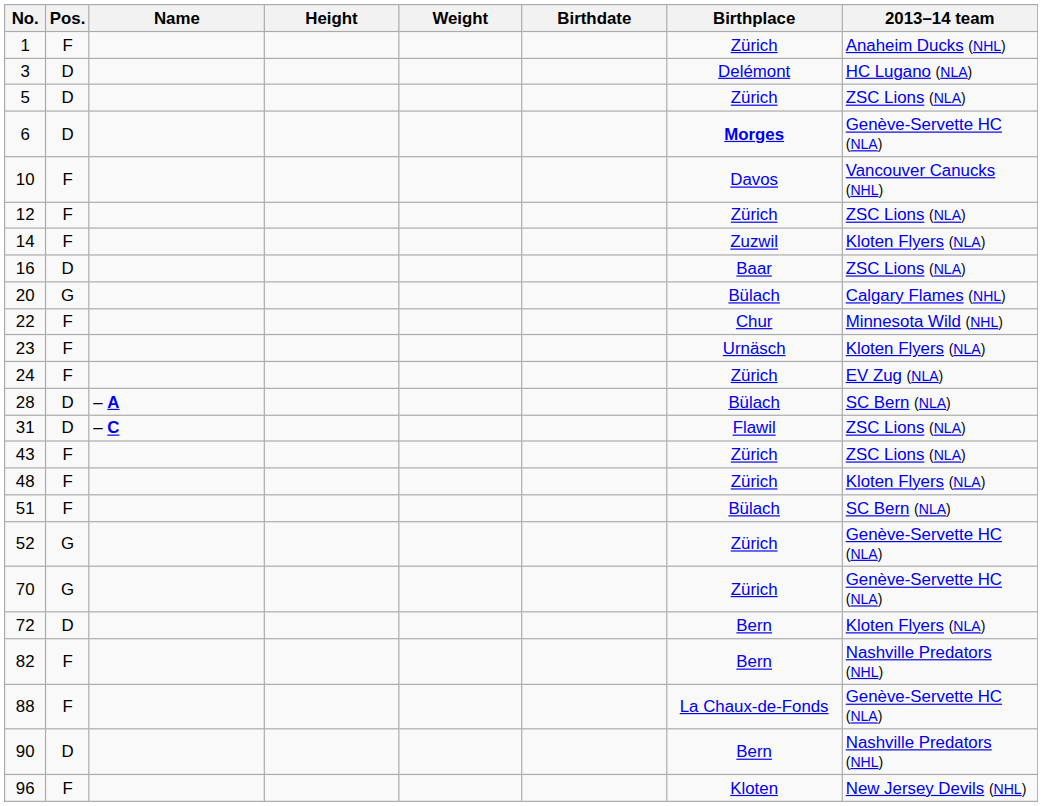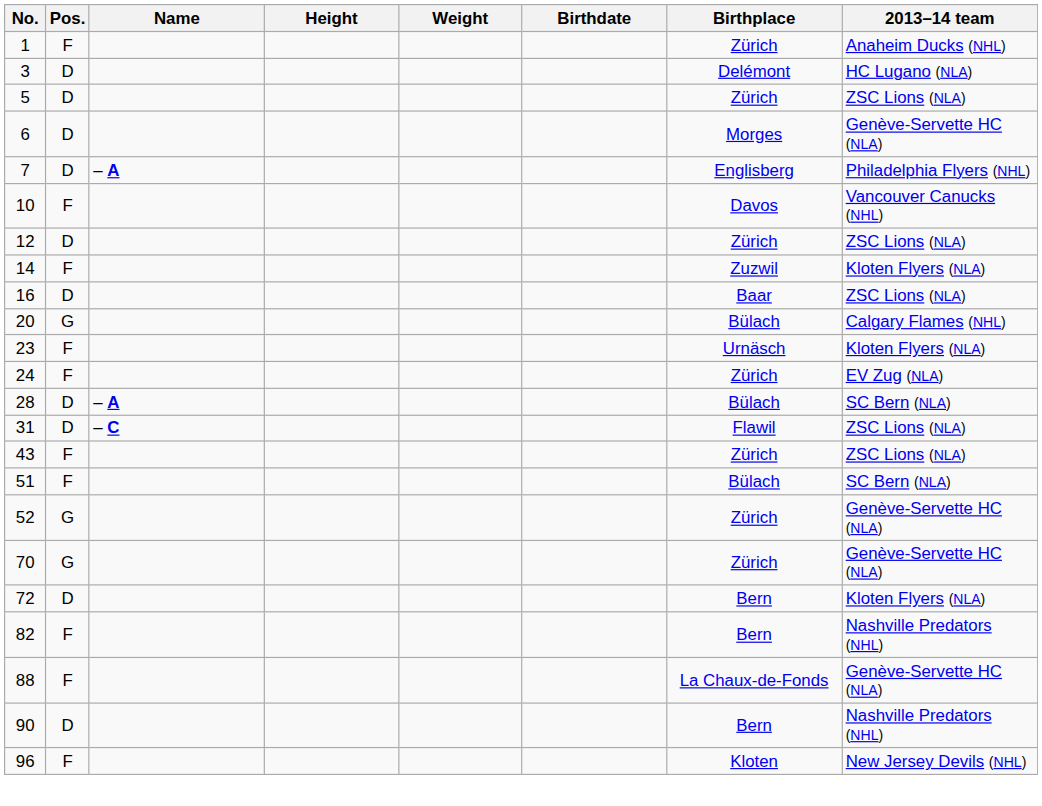 <table class="wikitable sortable" style="width:100%; font-size: 90%; text-align: center;">
 <tr>
 <th style="width:  4%;">No.</th>
 <th style="width:  4%;">Pos.</th>
 <th style="width: 17%;">Name</th>
 <th style="width: 13%;">Height</th>
 <th style="width: 12%;">Weight</th>
 <th style="width: 14%;">Birthdate</th>
 <th style="width: 17%;">Birthplace</th>
 <th style="width: 19%;">2013–14 team</th>
 </tr>
 <tr>
 <td>1</td>
 <td>F</td>
 <td style="text-align:left;"></td>
 <td></td>
 <td></td>
 <td style="text-align:right;"></td>
 <td><a href='#'>Zürich</a></td>
 <td style="text-align:left;"> <a href='#'>Anaheim Ducks</a> <small>(<a href='#'>NHL</a>)</small></td>
 </tr>
 <tr>
 <td>3</td>
 <td>D</td>
 <td style="text-align:left;"></td>
 <td></td>
 <td></td>
 <td style="text-align:right;"></td>
 <td><a href='#'>Delémont</a></td>
 <td style="text-align:left;"> <a href='#'>HC Lugano</a> <small>(<a href='#'>NLA</a>)</small></td>
 </tr>
 <tr>
 <td>5</td>
 <td>D</td>
 <td style="text-align:left;"></td>
 <td></td>
 <td></td>
 <td style="text-align:right;"></td>
 <td><a href='#'>Zürich</a></td>
 <td style="text-align:left;"> <a href='#'>ZSC Lions</a> <small>(<a href='#'>NLA</a>)</small></td>
 </tr>
 <tr>
 <td>6</td>
 <td>D</td>
 <td style="text-align:left;"></td>
 <td></td>
 <td></td>
 <td style="text-align:right;"></td>
-<td><strong><a href='#'>Morges</a></strong></td>
+<td><a href='#'>Morges</a></td>
 <td style="text-align:left;"> <a href='#'>Genève-Servette HC</a> <small>(<a href='#'>NLA</a>)</small></td>
+</tr>
+<tr>
+<td>7</td>
+<td>D</td>
+<td style="text-align:left;"> – <strong><a href='#'>A</a></strong></td>
+<td></td>
+<td></td>
+<td style="text-align:right;"></td>
+<td><a href='#'>Englisberg</a></td>
+<td style="text-align:left;"> <a href='#'>Philadelphia Flyers</a> <small>(<a href='#'>NHL</a>)</small></td>
 </tr>
 <tr>
 <td>10</td>
 <td>F</td>
 <td style="text-align:left;"></td>
 <td></td>
 <td></td>
 <td style="text-align:right;"></td>
 <td><a href='#'>Davos</a></td>
 <td style="text-align:left;"> <a href='#'>Vancouver Canucks</a> <small>(<a href='#'>NHL</a>)</small></td>
 </tr>
 <tr>
 <td>12</td>
-<td>F</td>
+<td>D</td>
 <td style="text-align:left;"></td>
 <td></td>
 <td></td>
 <td style="text-align:right;"></td>
 <td><a href='#'>Zürich</a></td>
 <td style="text-align:left;"> <a href='#'>ZSC Lions</a> <small>(<a href='#'>NLA</a>)</small></td>
 </tr>
 <tr>
 <td>14</td>
 <td>F</td>
 <td style="text-align:left;"></td>
 <td></td>
 <td></td>
 <td style="text-align:right;"></td>
 <td><a href='#'>Zuzwil</a></td>
 <td style="text-align:left;">  <a href='#'>Kloten Flyers</a> <small>(<a href='#'>NLA</a>)</small></td>
 </tr>
 <tr>
 <td>16</td>
 <td>D</td>
 <td style="text-align:left;"></td>
 <td></td>
 <td></td>
 <td style="text-align:right;"></td>
 <td><a href='#'>Baar</a></td>
 <td style="text-align:left;"> <a href='#'>ZSC Lions</a> <small>(<a href='#'>NLA</a>)</small></td>
 </tr>
 <tr>
 <td>20</td>
 <td>G</td>
 <td style="text-align:left;"></td>
 <td></td>
 <td></td>
 <td style="text-align:right;"></td>
 <td><a href='#'>Bülach</a></td>
 <td style="text-align:left;"> <a href='#'>Calgary Flames</a> <small>(<a href='#'>NHL</a>)</small></td>
-</tr>
-<tr>
-<td>22</td>
-<td>F</td>
-<td style="text-align:left;"></td>
-<td></td>
-<td></td>
-<td style="text-align:right;"></td>
-<td><a href='#'>Chur</a></td>
-<td style="text-align:left;"> <a href='#'>Minnesota Wild</a> <small>(<a href='#'>NHL</a>)</small></td>
 </tr>
 <tr>
 <td>23</td>
 <td>F</td>
 <td style="text-align:left;"></td>
 <td></td>
 <td></td>
 <td style="text-align:right;"></td>
 <td><a href='#'>Urnäsch</a></td>
 <td style="text-align:left;"> <a href='#'>Kloten Flyers</a> <small>(<a href='#'>NLA</a>)</small></td>
 </tr>
 <tr>
 <td>24</td>
 <td>F</td>
 <td style="text-align:left;"></td>
 <td></td>
 <td></td>
 <td style="text-align:right;"></td>
 <td><a href='#'>Zürich</a></td>
 <td style="text-align:left;"> <a href='#'>EV Zug</a> <small>(<a href='#'>NLA</a>)</small></td>
 </tr>
 <tr>
 <td>28</td>
 <td>D</td>
 <td style="text-align:left;"> – <strong><a href='#'>A</a></strong></td>
 <td></td>
 <td></td>
 <td style="text-align:right;"></td>
 <td><a href='#'>Bülach</a></td>
 <td style="text-align:left;"> <a href='#'>SC Bern</a> <small>(<a href='#'>NLA</a>)</small></td>
 </tr>
 <tr>
 <td>31</td>
 <td>D</td>
 <td style="text-align:left;"> – <strong><a href='#'>C</a></strong></td>
 <td></td>
 <td></td>
 <td style="text-align:right;"></td>
 <td><a href='#'>Flawil</a></td>
 <td style="text-align:left;"> <a href='#'>ZSC Lions</a> <small>(<a href='#'>NLA</a>)</small></td>
 </tr>
 <tr>
 <td>43</td>
 <td>F</td>
 <td style="text-align:left;"></td>
 <td></td>
 <td></td>
 <td style="text-align:right;"></td>
 <td><a href='#'>Zürich</a></td>
 <td style="text-align:left;"> <a href='#'>ZSC Lions</a> <small>(<a href='#'>NLA</a>)</small></td>
-</tr>
-<tr>
-<td>48</td>
-<td>F</td>
-<td style="text-align:left;"></td>
-<td></td>
-<td></td>
-<td style="text-align:right;"></td>
-<td><a href='#'>Zürich</a></td>
-<td style="text-align:left;"> <a href='#'>Kloten Flyers</a> <small>(<a href='#'>NLA</a>)</small></td>
 </tr>
 <tr>
 <td>51</td>
 <td>F</td>
 <td style="text-align:left;"></td>
 <td></td>
 <td></td>
 <td style="text-align:right;"></td>
 <td><a href='#'>Bülach</a></td>
 <td style="text-align:left;"> <a href='#'>SC Bern</a> <small>(<a href='#'>NLA</a>)</small></td>
 </tr>
 <tr>
 <td>52</td>
 <td>G</td>
 <td style="text-align:left;"></td>
 <td></td>
 <td></td>
 <td style="text-align:right;"></td>
 <td><a href='#'>Zürich</a></td>
 <td style="text-align:left;"> <a href='#'>Genève-Servette HC</a> <small>(<a href='#'>NLA</a>)</small></td>
 </tr>
 <tr>
 <td>70</td>
 <td>G</td>
 <td style="text-align:left;"></td>
 <td></td>
 <td></td>
 <td style="text-align:right;"></td>
 <td><a href='#'>Zürich</a></td>
 <td style="text-align:left;"> <a href='#'>Genève-Servette HC</a> <small>(<a href='#'>NLA</a>)</small></td>
 </tr>
 <tr>
 <td>72</td>
 <td>D</td>
 <td style="text-align:left;"></td>
 <td></td>
 <td></td>
 <td style="text-align:right;"></td>
 <td><a href='#'>Bern</a></td>
 <td style="text-align:left;">  <a href='#'>Kloten Flyers</a> <small>(<a href='#'>NLA</a>)</small></td>
 </tr>
 <tr>
 <td>82</td>
 <td>F</td>
 <td style="text-align:left;"></td>
 <td></td>
 <td></td>
 <td style="text-align:right;"></td>
 <td><a href='#'>Bern</a></td>
 <td style="text-align:left;"> <a href='#'>Nashville Predators</a> <small>(<a href='#'>NHL</a>)</small></td>
 </tr>
 <tr>
 <td>88</td>
 <td>F</td>
 <td style="text-align:left;"></td>
 <td></td>
 <td></td>
 <td style="text-align:right;"></td>
 <td><a href='#'>La Chaux-de-Fonds</a></td>
 <td style="text-align:left;"> <a href='#'>Genève-Servette HC</a> <small>(<a href='#'>NLA</a>)</small></td>
 </tr>
 <tr>
 <td>90</td>
 <td>D</td>
 <td style="text-align:left;"></td>
 <td></td>
 <td></td>
 <td style="text-align:right;"></td>
 <td><a href='#'>Bern</a></td>
 <td style="text-align:left;"> <a href='#'>Nashville Predators</a> <small>(<a href='#'>NHL</a>)</small></td>
 </tr>
 <tr>
 <td>96</td>
 <td>F</td>
 <td style="text-align:left;"></td>
 <td></td>
 <td></td>
 <td style="text-align:right;"></td>
 <td><a href='#'>Kloten</a></td>
 <td style="text-align:left;"> <a href='#'>New Jersey Devils</a> <small>(<a href='#'>NHL</a>)</small></td>
 </tr>
 </table>
